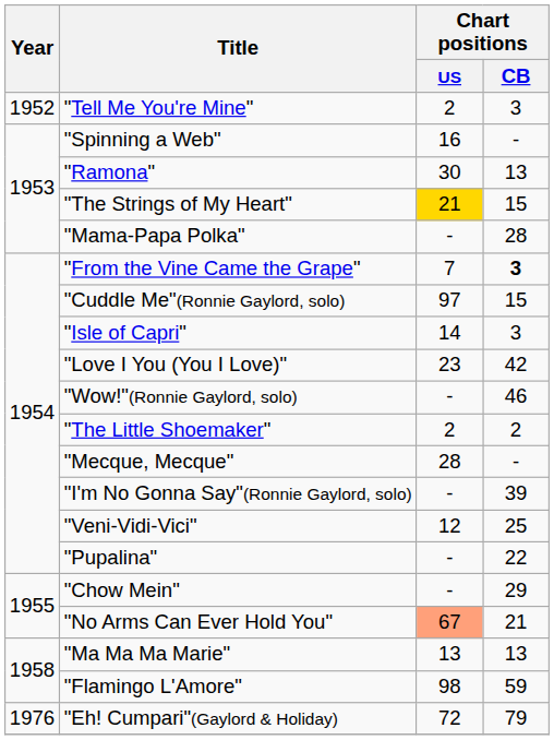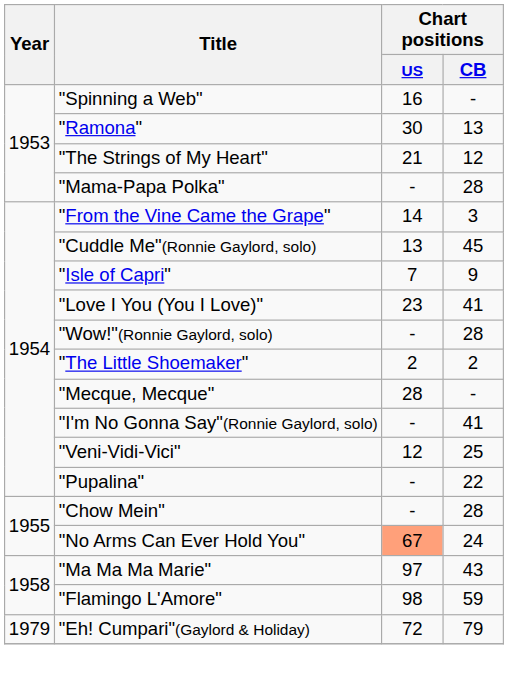 <table class="wikitable">
 <tr>
 <th rowspan="2">Year</th>
 <th rowspan="2">Title</th>
 <th colspan="2">Chart positions</th>
 </tr>
 <tr>
 <th width="45"><small><a href='#'>US</a></small></th>
 <th width="45"><a href='#'>CB</a></th>
-</tr>
-<tr>
-<td>1952</td>
-<td>"<a href='#'>Tell Me You're Mine</a>"</td>
-<td align="center">2</td>
-<td align="center">3</td>
 </tr>
 <tr>
 <td rowspan="4">1953</td>
 <td>"Spinning a Web"</td>
 <td align="center">16</td>
 <td align="center">-</td>
 </tr>
 <tr>
 <td>"<a href='#'>Ramona</a>"</td>
 <td align="center">30</td>
 <td align="center">13</td>
 </tr>
 <tr>
 <td>"The Strings of My Heart"</td>
-<td align="center" style="background: gold;">21</td>
-<td align="center">15</td>
+<td align="center">21</td>
+<td align="center">12</td>
 </tr>
 <tr>
 <td>"Mama-Papa Polka"</td>
 <td align="center">-</td>
 <td align="center">28</td>
 </tr>
 <tr>
 <td rowspan="10">1954</td>
 <td>"<a href='#'>From the Vine Came the Grape</a>"</td>
-<td align="center">7</td>
-<td align="center"><strong>3</strong></td>
-</tr>
-<tr>
-<td>"Cuddle Me"<small>(Ronnie Gaylord, solo)</small></td>
-<td align="center">97</td>
-<td align="center">15</td>
-</tr>
-<tr>
-<td>"<a href='#'>Isle of Capri</a>"</td>
 <td align="center">14</td>
 <td align="center">3</td>
 </tr>
 <tr>
+<td>"Cuddle Me"<small>(Ronnie Gaylord, solo)</small></td>
+<td align="center">13</td>
+<td align="center">45</td>
+</tr>
+<tr>
+<td>"<a href='#'>Isle of Capri</a>"</td>
+<td align="center">7</td>
+<td align="center">9</td>
+</tr>
+<tr>
 <td>"Love I You (You I Love)"</td>
 <td align="center">23</td>
-<td align="center">42</td>
+<td align="center">41</td>
 </tr>
 <tr>
 <td>"Wow!"<small>(Ronnie Gaylord, solo)</small></td>
 <td align="center">-</td>
-<td align="center">46</td>
+<td align="center">28</td>
 </tr>
 <tr>
 <td>"<a href='#'>The Little Shoemaker</a>"</td>
 <td align="center">2</td>
 <td align="center">2</td>
 </tr>
 <tr>
 <td>"Mecque, Mecque"</td>
 <td align="center">28</td>
 <td align="center">-</td>
 </tr>
 <tr>
 <td>"I'm No Gonna Say"<small>(Ronnie Gaylord, solo)</small></td>
 <td align="center">-</td>
-<td align="center">39</td>
+<td align="center">41</td>
 </tr>
 <tr>
 <td>"Veni-Vidi-Vici"</td>
 <td align="center">12</td>
 <td align="center">25</td>
 </tr>
 <tr>
 <td>"Pupalina"</td>
 <td align="center">-</td>
 <td align="center">22</td>
 </tr>
 <tr>
 <td rowspan="2">1955</td>
 <td>"Chow Mein"</td>
 <td align="center">-</td>
-<td align="center">29</td>
+<td align="center">28</td>
 </tr>
 <tr>
 <td>"No Arms Can Ever Hold You"</td>
 <td align="center" style="background: lightsalmon;">67</td>
-<td align="center">21</td>
+<td align="center">24</td>
 </tr>
 <tr>
 <td rowspan="2">1958</td>
 <td>"Ma Ma Ma Marie"</td>
-<td align="center">13</td>
-<td align="center">13</td>
+<td align="center">97</td>
+<td align="center">43</td>
 </tr>
 <tr>
 <td>"Flamingo L'Amore"</td>
 <td align="center">98</td>
 <td align="center">59</td>
 </tr>
 <tr>
-<td>1976</td>
+<td>1979</td>
 <td>"Eh! Cumpari"<small>(Gaylord & Holiday)</small></td>
 <td align="center">72</td>
 <td align="center">79</td>
 </tr>
 <tr>
 </tr>
 </table>
